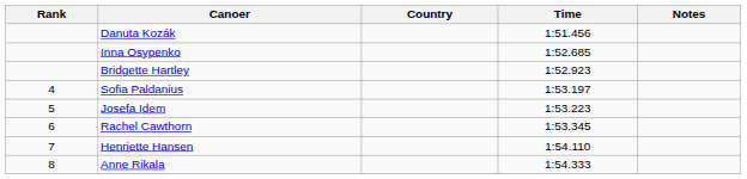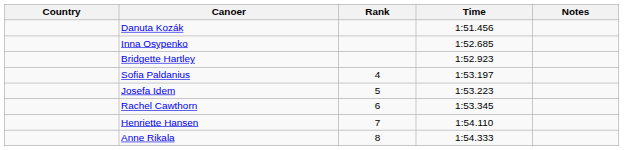 <table class="wikitable" width=50% style="text-align:center;">
 <tr>
+<th>Country</th>
+<th>Canoer</th>
 <th>Rank</th>
-<th>Canoer</th>
-<th>Country</th>
 <th>Time</th>
 <th>Notes</th>
 </tr>
 <tr>
+<td align="left"></td>
+<td align="left"><a href='#'>Danuta Kozák</a></td>
 <td></td>
-<td align="left"><a href='#'>Danuta Kozák</a></td>
-<td align="left"></td>
 <td>1:51.456</td>
 <td></td>
 </tr>
 <tr>
+<td align="left"></td>
+<td align="left"><a href='#'>Inna Osypenko</a></td>
 <td></td>
-<td align="left"><a href='#'>Inna Osypenko</a></td>
-<td align="left"></td>
 <td>1:52.685</td>
 <td></td>
 </tr>
 <tr>
+<td align="left"></td>
+<td align="left"><a href='#'>Bridgette Hartley</a></td>
 <td></td>
-<td align="left"><a href='#'>Bridgette Hartley</a></td>
-<td align="left"></td>
 <td>1:52.923</td>
 <td></td>
 </tr>
 <tr>
+<td align="left"></td>
+<td align="left"><a href='#'>Sofia Paldanius</a></td>
 <td>4</td>
-<td align="left"><a href='#'>Sofia Paldanius</a></td>
-<td align="left"></td>
 <td>1:53.197</td>
 <td></td>
 </tr>
 <tr>
+<td align="left"></td>
+<td align="left"><a href='#'>Josefa Idem</a></td>
 <td>5</td>
-<td align="left"><a href='#'>Josefa Idem</a></td>
-<td align="left"></td>
 <td>1:53.223</td>
 <td></td>
 </tr>
 <tr>
+<td align="left"></td>
+<td align="left"><a href='#'>Rachel Cawthorn</a></td>
 <td>6</td>
-<td align="left"><a href='#'>Rachel Cawthorn</a></td>
-<td align="left"></td>
 <td>1:53.345</td>
 <td></td>
 </tr>
 <tr>
+<td align="left"></td>
+<td align="left"><a href='#'>Henriette Hansen</a></td>
 <td>7</td>
-<td align="left"><a href='#'>Henriette Hansen</a></td>
-<td align="left"></td>
 <td>1:54.110</td>
 <td></td>
 </tr>
 <tr>
+<td align="left"></td>
+<td align="left"><a href='#'>Anne Rikala</a></td>
 <td>8</td>
-<td align="left"><a href='#'>Anne Rikala</a></td>
-<td align="left"></td>
 <td>1:54.333</td>
 <td></td>
 </tr>
 </table>
